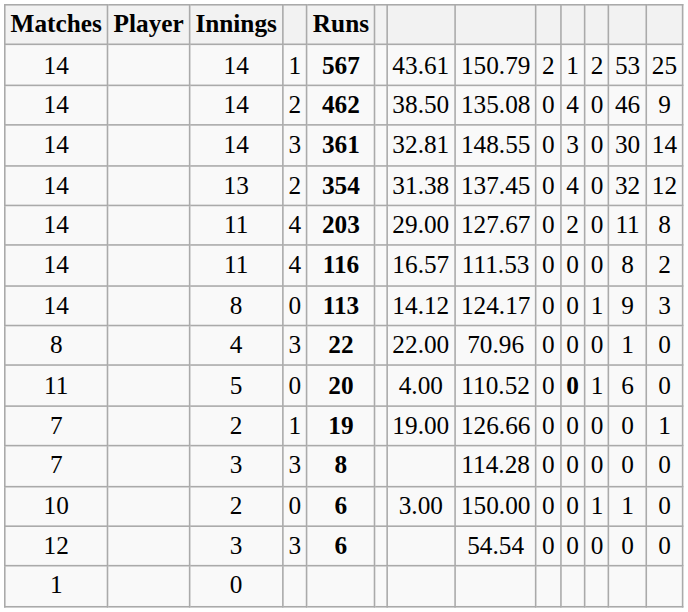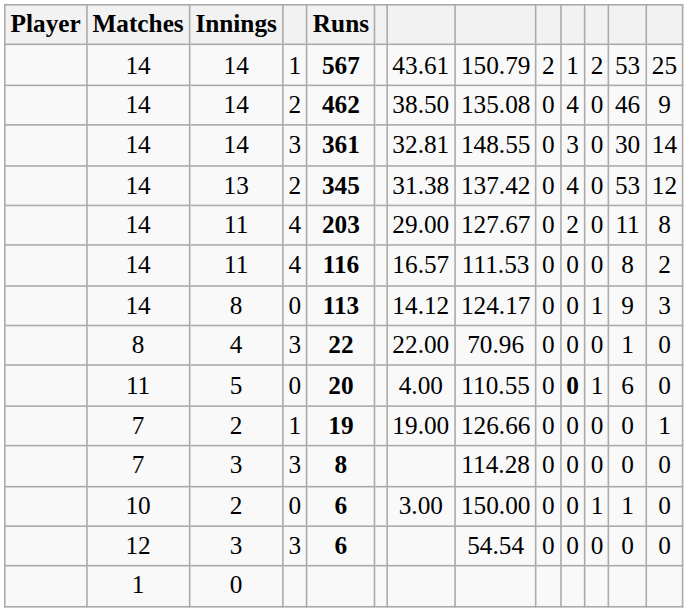 <table class="wikitable sortable" style="text-align:center">
 <tr>
+<th>Player</th>
 <th>Matches</th>
-<th>Player</th>
 <th>Innings</th>
 <th></th>
 <th>Runs</th>
 <th></th>
 <th></th>
 <th></th>
 <th></th>
 <th></th>
 <th></th>
 <th></th>
 <th></th>
 </tr>
 <tr>
+<td align="left"></td>
 <td>14</td>
-<td align="left"></td>
 <td>14</td>
 <td>1</td>
 <td><strong>567</strong></td>
 <td></td>
 <td>43.61</td>
 <td>150.79</td>
 <td>2</td>
 <td>1</td>
 <td>2</td>
 <td>53</td>
 <td>25</td>
 </tr>
 <tr>
+<td align="left"></td>
 <td>14</td>
-<td align="left"></td>
 <td>14</td>
 <td>2</td>
 <td><strong>462</strong></td>
 <td></td>
 <td>38.50</td>
 <td>135.08</td>
 <td>0</td>
 <td>4</td>
 <td>0</td>
 <td>46</td>
 <td>9</td>
 </tr>
 <tr>
+<td align="left"></td>
 <td>14</td>
-<td align="left"></td>
 <td>14</td>
 <td>3</td>
 <td><strong>361</strong></td>
 <td></td>
 <td>32.81</td>
 <td>148.55</td>
 <td>0</td>
 <td>3</td>
 <td>0</td>
 <td>30</td>
 <td>14</td>
 </tr>
 <tr>
+<td align="left"></td>
 <td>14</td>
-<td align="left"></td>
 <td>13</td>
 <td>2</td>
-<td><strong>354</strong></td>
+<td><strong>345</strong></td>
 <td></td>
 <td>31.38</td>
-<td>137.45</td>
+<td>137.42</td>
 <td>0</td>
 <td>4</td>
 <td>0</td>
-<td>32</td>
+<td>53</td>
 <td>12</td>
 </tr>
 <tr>
+<td align="left"></td>
 <td>14</td>
-<td align="left"></td>
 <td>11</td>
 <td>4</td>
 <td><strong>203</strong></td>
 <td></td>
 <td>29.00</td>
 <td>127.67</td>
 <td>0</td>
 <td>2</td>
 <td>0</td>
 <td>11</td>
 <td>8</td>
 </tr>
 <tr>
+<td align="left"></td>
 <td>14</td>
-<td align="left"></td>
 <td>11</td>
 <td>4</td>
 <td><strong>116</strong></td>
 <td></td>
 <td>16.57</td>
 <td>111.53</td>
 <td>0</td>
 <td>0</td>
 <td>0</td>
 <td>8</td>
 <td>2</td>
 </tr>
 <tr>
+<td align="left"></td>
 <td>14</td>
-<td align="left"></td>
 <td>8</td>
 <td>0</td>
 <td><strong>113</strong></td>
 <td></td>
 <td>14.12</td>
 <td>124.17</td>
 <td>0</td>
 <td>0</td>
 <td>1</td>
 <td>9</td>
 <td>3</td>
 </tr>
 <tr>
+<td align="left"></td>
 <td>8</td>
-<td align="left"></td>
 <td>4</td>
 <td>3</td>
 <td><strong>22</strong></td>
 <td></td>
 <td>22.00</td>
 <td>70.96</td>
 <td>0</td>
 <td>0</td>
 <td>0</td>
 <td>1</td>
 <td>0</td>
 </tr>
 <tr>
+<td align="left"></td>
 <td>11</td>
-<td align="left"></td>
 <td>5</td>
 <td>0</td>
 <td><strong>20</strong></td>
 <td></td>
 <td>4.00</td>
-<td>110.52</td>
+<td>110.55</td>
 <td>0</td>
 <td><strong>0</strong></td>
 <td>1</td>
 <td>6</td>
 <td>0</td>
 </tr>
 <tr>
+<td align="left"></td>
 <td>7</td>
-<td align="left"></td>
 <td>2</td>
 <td>1</td>
 <td><strong>19</strong></td>
 <td></td>
 <td>19.00</td>
 <td>126.66</td>
 <td>0</td>
 <td>0</td>
 <td>0</td>
 <td>0</td>
 <td>1</td>
 </tr>
 <tr>
+<td align="left"></td>
 <td>7</td>
-<td align="left"></td>
 <td>3</td>
 <td>3</td>
 <td><strong>8</strong></td>
 <td></td>
 <td></td>
 <td>114.28</td>
 <td>0</td>
 <td>0</td>
 <td>0</td>
 <td>0</td>
 <td>0</td>
 </tr>
 <tr>
+<td align="left"></td>
 <td>10</td>
-<td align="left"></td>
 <td>2</td>
 <td>0</td>
 <td><strong>6</strong></td>
 <td></td>
 <td>3.00</td>
 <td>150.00</td>
 <td>0</td>
 <td>0</td>
 <td>1</td>
 <td>1</td>
 <td>0</td>
 </tr>
 <tr>
+<td align="left"></td>
 <td>12</td>
-<td align="left"></td>
 <td>3</td>
 <td>3</td>
 <td><strong>6</strong></td>
 <td></td>
 <td></td>
 <td>54.54</td>
 <td>0</td>
 <td>0</td>
 <td>0</td>
 <td>0</td>
 <td>0</td>
 </tr>
 <tr>
+<td align="left"></td>
 <td>1</td>
-<td align="left"></td>
 <td>0</td>
 <td></td>
 <td><strong></strong></td>
 <td></td>
 <td></td>
 <td></td>
 <td></td>
 <td></td>
 <td></td>
 <td></td>
 <td></td>
 </tr>
 </table>
